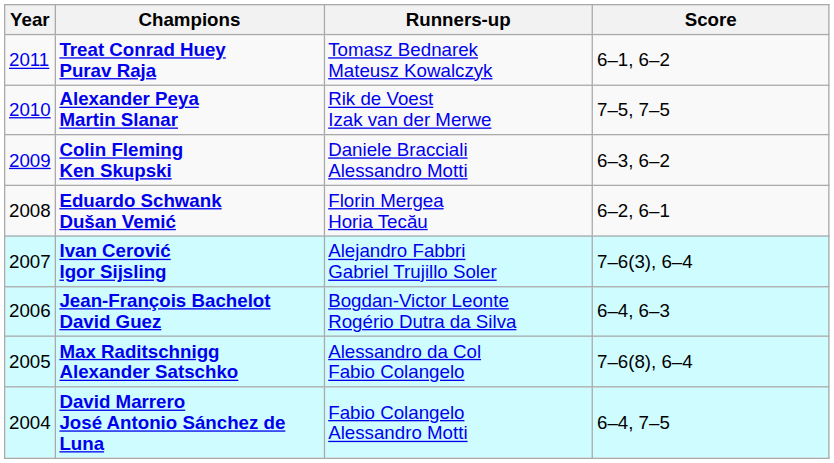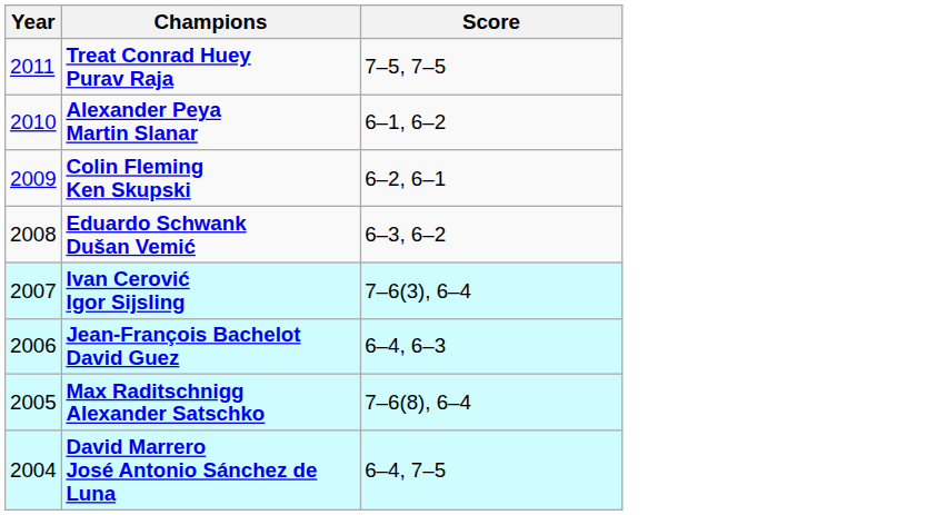 <table class="wikitable" style="font-size:90%">
 <tr>
 <th>Year</th>
 <th width="200">Champions</th>
-<th width="200">Runners-up</th>
 <th width="175">Score</th>
 </tr>
 <tr>
 <td><a href='#'>2011</a></td>
 <td> <strong><a href='#'>Treat Conrad Huey</a></strong><br> <strong><a href='#'>Purav Raja</a></strong></td>
-<td> <a href='#'>Tomasz Bednarek</a><br> <a href='#'>Mateusz Kowalczyk</a></td>
-<td>6–1, 6–2</td>
+<td>7–5, 7–5</td>
 </tr>
 <tr>
 <td><a href='#'>2010</a></td>
 <td> <strong><a href='#'>Alexander Peya</a></strong><br> <strong><a href='#'>Martin Slanar</a></strong></td>
-<td> <a href='#'>Rik de Voest</a><br> <a href='#'>Izak van der Merwe</a></td>
-<td>7–5, 7–5</td>
+<td>6–1, 6–2</td>
 </tr>
 <tr>
 <td><a href='#'>2009</a></td>
 <td> <strong><a href='#'>Colin Fleming</a></strong><br> <strong><a href='#'>Ken Skupski</a></strong></td>
-<td> <a href='#'>Daniele Bracciali</a><br> <a href='#'>Alessandro Motti</a></td>
-<td>6–3, 6–2</td>
+<td>6–2, 6–1</td>
 </tr>
 <tr>
 <td>2008</td>
 <td> <strong><a href='#'>Eduardo Schwank</a></strong><br> <strong><a href='#'>Dušan Vemić</a></strong></td>
-<td> <a href='#'>Florin Mergea</a><br> <a href='#'>Horia Tecău</a></td>
-<td>6–2, 6–1</td>
+<td>6–3, 6–2</td>
 </tr>
 <tr>
 <td bgcolor="CFFCFF">2007</td>
 <td bgcolor="CFFCFF"> <strong><a href='#'>Ivan Cerović</a></strong><br> <strong><a href='#'>Igor Sijsling</a></strong></td>
-<td bgcolor="CFFCFF"> <a href='#'>Alejandro Fabbri</a><br> <a href='#'>Gabriel Trujillo Soler</a></td>
 <td bgcolor="CFFCFF">7–6(3), 6–4</td>
 </tr>
 <tr>
 <td bgcolor="CFFCFF">2006</td>
 <td bgcolor="CFFCFF"> <strong><a href='#'>Jean-François Bachelot</a></strong><br> <strong><a href='#'>David Guez</a></strong></td>
-<td bgcolor="CFFCFF"> <a href='#'>Bogdan-Victor Leonte</a><br> <a href='#'>Rogério Dutra da Silva</a></td>
 <td bgcolor="CFFCFF">6–4, 6–3</td>
 </tr>
 <tr>
 <td bgcolor="CFFCFF">2005</td>
 <td bgcolor="CFFCFF"> <strong><a href='#'>Max Raditschnigg</a></strong><br> <strong><a href='#'>Alexander Satschko</a></strong></td>
-<td bgcolor="CFFCFF"> <a href='#'>Alessandro da Col</a><br> <a href='#'>Fabio Colangelo</a></td>
 <td bgcolor="CFFCFF">7–6(8), 6–4</td>
 </tr>
 <tr>
 <td bgcolor="CFFCFF">2004</td>
 <td bgcolor="CFFCFF"> <strong><a href='#'>David Marrero</a></strong><br> <strong><a href='#'>José Antonio Sánchez de Luna</a></strong></td>
-<td bgcolor="CFFCFF"> <a href='#'>Fabio Colangelo</a><br> <a href='#'>Alessandro Motti</a></td>
 <td bgcolor="CFFCFF">6–4, 7–5</td>
 </tr>
 </table>
